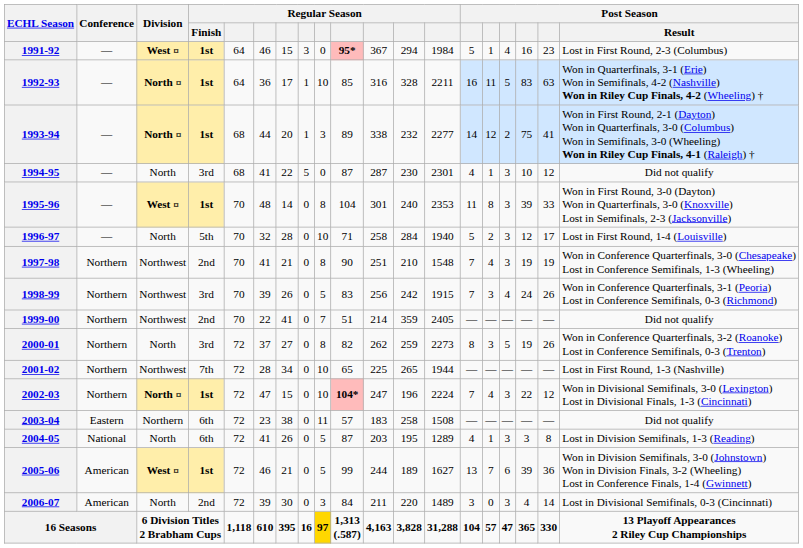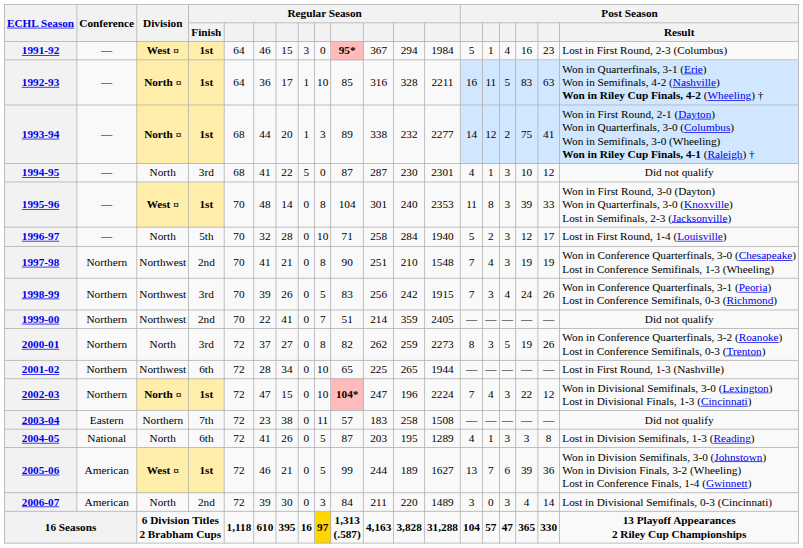 <table class="wikitable" style="text-align: center; font-size: 95%">
 <tr>
 <th rowspan="2"><a href='#'>ECHL Season</a></th>
 <th rowspan="2">Conference</th>
 <th rowspan="2">Division</th>
 <th colspan="10">Regular Season</th>
 <th colspan="7">Post Season</th>
 </tr>
 <tr>
 <th>Finish</th>
 <th></th>
 <th></th>
 <th></th>
 <th></th>
 <th></th>
 <th></th>
 <th></th>
 <th></th>
 <th></th>
 <th></th>
 <th></th>
 <th></th>
 <th></th>
 <th></th>
 <th>Result</th>
 </tr>
 <tr>
 <th><a href='#'>1991-92</a></th>
 <td>—</td>
 <td style="background: #ffeeaa;"><strong>West ¤</strong></td>
 <td style="background: #ffeeaa;"><strong>1st</strong></td>
 <td>64</td>
 <td>46</td>
 <td>15</td>
 <td>3</td>
 <td>0</td>
 <td style="background: #ffbbbb;"><strong>95*</strong></td>
 <td>367</td>
 <td>294</td>
 <td>1984</td>
 <td>5</td>
 <td>1</td>
 <td>4</td>
 <td>16</td>
 <td>23</td>
 <td align="left">Lost in First Round, 2-3 (Columbus)</td>
 </tr>
 <tr>
 <th><a href='#'>1992-93</a></th>
 <td>—</td>
 <td style="background: #ffeeaa;"><strong>North ¤</strong></td>
 <td style="background: #ffeeaa;"><strong>1st</strong></td>
 <td>64</td>
 <td>36</td>
 <td>17</td>
 <td>1</td>
 <td>10</td>
 <td>85</td>
 <td>316</td>
 <td>328</td>
 <td>2211</td>
 <td style="background: #d0e7ff;">16</td>
 <td style="background: #d0e7ff;">11</td>
 <td style="background: #d0e7ff;">5</td>
 <td style="background: #d0e7ff;">83</td>
 <td style="background: #d0e7ff;">63</td>
 <td style="background: #d0e7ff;" align="left">Won in Quarterfinals, 3-1 (<a href='#'>Erie</a>)<br>Won in Semifinals, 4-2 (<a href='#'>Nashville</a>)<br><strong>Won in Riley Cup Finals, 4-2</strong> (<a href='#'>Wheeling</a>) †</td>
 </tr>
 <tr>
 <th><a href='#'>1993-94</a></th>
 <td>—</td>
 <td style="background: #ffeeaa;"><strong>North ¤</strong></td>
 <td style="background: #ffeeaa;"><strong>1st</strong></td>
 <td>68</td>
 <td>44</td>
 <td>20</td>
 <td>1</td>
 <td>3</td>
 <td>89</td>
 <td>338</td>
 <td>232</td>
 <td>2277</td>
 <td style="background: #d0e7ff;">14</td>
 <td style="background: #d0e7ff;">12</td>
 <td style="background: #d0e7ff;">2</td>
 <td style="background: #d0e7ff;">75</td>
 <td style="background: #d0e7ff;">41</td>
 <td style="background: #d0e7ff;" align="left">Won in First Round, 2-1 (<a href='#'>Dayton</a>)<br>Won in Quarterfinals, 3-0 (<a href='#'>Columbus</a>)<br>Won in Semifinals, 3-0 (Wheeling)<br><strong>Won in Riley Cup Finals, 4-1</strong> (<a href='#'>Raleigh</a>) †</td>
 </tr>
 <tr>
 <th><a href='#'>1994-95</a></th>
 <td>—</td>
 <td>North</td>
 <td>3rd</td>
 <td>68</td>
 <td>41</td>
 <td>22</td>
 <td>5</td>
 <td>0</td>
 <td>87</td>
 <td>287</td>
 <td>230</td>
 <td>2301</td>
 <td>4</td>
 <td>1</td>
 <td>3</td>
 <td>10</td>
 <td>12</td>
 <td>Did not qualify</td>
 </tr>
 <tr>
 <th><a href='#'>1995-96</a></th>
 <td>—</td>
 <td style="background: #ffeeaa;"><strong>West ¤</strong></td>
 <td style="background: #ffeeaa;"><strong>1st</strong></td>
 <td>70</td>
 <td>48</td>
 <td>14</td>
 <td>0</td>
 <td>8</td>
 <td>104</td>
 <td>301</td>
 <td>240</td>
 <td>2353</td>
 <td>11</td>
 <td>8</td>
 <td>3</td>
 <td>39</td>
 <td>33</td>
 <td align="left">Won in First Round, 3-0 (Dayton)<br>Won in Quarterfinals, 3-0 (<a href='#'>Knoxville</a>)<br>Lost in Semifinals, 2-3 (<a href='#'>Jacksonville</a>)</td>
 </tr>
 <tr>
 <th><a href='#'>1996-97</a></th>
 <td>—</td>
 <td>North</td>
 <td>5th</td>
 <td>70</td>
 <td>32</td>
 <td>28</td>
 <td>0</td>
 <td>10</td>
 <td>71</td>
 <td>258</td>
 <td>284</td>
 <td>1940</td>
 <td>5</td>
 <td>2</td>
 <td>3</td>
 <td>12</td>
 <td>17</td>
 <td align="left">Lost in First Round, 1-4 (<a href='#'>Louisville</a>)</td>
 </tr>
 <tr>
 <th><a href='#'>1997-98</a></th>
 <td>Northern</td>
 <td>Northwest</td>
 <td>2nd</td>
 <td>70</td>
 <td>41</td>
 <td>21</td>
 <td>0</td>
 <td>8</td>
 <td>90</td>
 <td>251</td>
 <td>210</td>
 <td>1548</td>
 <td>7</td>
 <td>4</td>
 <td>3</td>
 <td>19</td>
 <td>19</td>
 <td align="left">Won in Conference Quarterfinals, 3-0 (<a href='#'>Chesapeake</a>)<br>Lost in Conference Semifinals, 1-3 (Wheeling)</td>
 </tr>
 <tr>
 <th><a href='#'>1998-99</a></th>
 <td>Northern</td>
 <td>Northwest</td>
 <td>3rd</td>
 <td>70</td>
 <td>39</td>
 <td>26</td>
 <td>0</td>
 <td>5</td>
 <td>83</td>
 <td>256</td>
 <td>242</td>
 <td>1915</td>
 <td>7</td>
 <td>3</td>
 <td>4</td>
 <td>24</td>
 <td>26</td>
 <td align="left">Won in Conference Quarterfinals, 3-1 (<a href='#'>Peoria</a>)<br>Lost in Conference Semifinals, 0-3 (<a href='#'>Richmond</a>)</td>
 </tr>
 <tr>
 <th><a href='#'>1999-00</a></th>
 <td>Northern</td>
 <td>Northwest</td>
 <td>2nd</td>
 <td>70</td>
 <td>22</td>
 <td>41</td>
 <td>0</td>
 <td>7</td>
 <td>51</td>
 <td>214</td>
 <td>359</td>
 <td>2405</td>
 <td>—</td>
 <td>—</td>
 <td>—</td>
 <td>—</td>
 <td>—</td>
 <td>Did not qualify</td>
 </tr>
 <tr>
 <th><a href='#'>2000-01</a></th>
 <td>Northern</td>
 <td>North</td>
 <td>3rd</td>
 <td>72</td>
 <td>37</td>
 <td>27</td>
 <td>0</td>
 <td>8</td>
 <td>82</td>
 <td>262</td>
 <td>259</td>
 <td>2273</td>
 <td>8</td>
 <td>3</td>
 <td>5</td>
 <td>19</td>
 <td>26</td>
 <td align="left">Won in Conference Quarterfinals, 3-2 (<a href='#'>Roanoke</a>)<br>Lost in Conference Semifinals, 0-3 (<a href='#'>Trenton</a>)</td>
 </tr>
 <tr>
 <th><a href='#'>2001-02</a></th>
 <td>Northern</td>
 <td>Northwest</td>
-<td>7th</td>
+<td>6th</td>
 <td>72</td>
 <td>28</td>
 <td>34</td>
 <td>0</td>
 <td>10</td>
 <td>65</td>
 <td>225</td>
 <td>265</td>
 <td>1944</td>
 <td>—</td>
 <td>—</td>
 <td>—</td>
 <td>—</td>
 <td>—</td>
 <td align="left">Lost in First Round, 1-3 (Nashville)</td>
 </tr>
 <tr>
 <th><a href='#'>2002-03</a></th>
 <td>Northern</td>
 <td style="background: #ffeeaa;"><strong>North ¤</strong></td>
 <td style="background: #ffeeaa;"><strong>1st</strong></td>
 <td>72</td>
 <td>47</td>
 <td>15</td>
 <td>0</td>
 <td>10</td>
 <td style="background: #ffbbbb;"><strong>104*</strong></td>
 <td>247</td>
 <td>196</td>
 <td>2224</td>
 <td>7</td>
 <td>4</td>
 <td>3</td>
 <td>22</td>
 <td>12</td>
 <td align="left">Won in Divisional Semifinals, 3-0 (<a href='#'>Lexington</a>)<br>Lost in Divisional Finals, 1-3 (<a href='#'>Cincinnati</a>)</td>
 </tr>
 <tr>
 <th><a href='#'>2003-04</a></th>
 <td>Eastern</td>
 <td>Northern</td>
-<td>6th</td>
+<td>7th</td>
 <td>72</td>
 <td>23</td>
 <td>38</td>
 <td>0</td>
 <td>11</td>
 <td>57</td>
 <td>183</td>
 <td>258</td>
 <td>1508</td>
 <td>—</td>
 <td>—</td>
 <td>—</td>
 <td>—</td>
 <td>—</td>
 <td>Did not qualify</td>
 </tr>
 <tr>
 <th><a href='#'>2004-05</a></th>
 <td>National</td>
 <td>North</td>
 <td>6th</td>
 <td>72</td>
 <td>41</td>
 <td>26</td>
 <td>0</td>
 <td>5</td>
 <td>87</td>
 <td>203</td>
 <td>195</td>
 <td>1289</td>
 <td>4</td>
 <td>1</td>
 <td>3</td>
 <td>3</td>
 <td>8</td>
 <td align="left">Lost in Division Semifinals, 1-3 (<a href='#'>Reading</a>)</td>
 </tr>
 <tr>
 <th><a href='#'>2005-06</a></th>
 <td>American</td>
 <td style="background: #ffeeaa;"><strong>West ¤</strong></td>
 <td style="background: #ffeeaa;"><strong>1st</strong></td>
 <td>72</td>
 <td>46</td>
 <td>21</td>
 <td>0</td>
 <td>5</td>
 <td>99</td>
 <td>244</td>
 <td>189</td>
 <td>1627</td>
 <td>13</td>
 <td>7</td>
 <td>6</td>
 <td>39</td>
 <td>36</td>
 <td align="left">Won in Division Semifinals, 3-0 (<a href='#'>Johnstown</a>)<br>Won in Division Finals, 3-2 (Wheeling)<br>Lost in Conference Finals, 1-4 (<a href='#'>Gwinnett</a>)</td>
 </tr>
 <tr>
 <th><a href='#'>2006-07</a></th>
 <td>American</td>
 <td>North</td>
 <td>2nd</td>
 <td>72</td>
 <td>39</td>
 <td>30</td>
 <td>0</td>
 <td>3</td>
 <td>84</td>
 <td>211</td>
 <td>220</td>
 <td>1489</td>
 <td>3</td>
 <td>0</td>
 <td>3</td>
 <td>4</td>
 <td>14</td>
 <td align="left">Lost in Divisional Semifinals, 0-3 (Cincinnati)</td>
 </tr>
 <tr>
 <th colspan="2">16 Seasons</th>
 <td colspan="2"><strong>6 Division Titles<br>2 Brabham Cups</strong></td>
 <td><strong>1,118</strong></td>
 <td><strong>610</strong></td>
 <td><strong>395</strong></td>
 <td><strong>16</strong></td>
 <td style="background: gold;"><strong>97</strong></td>
 <td><strong>1,313<br>(.587)</strong></td>
 <td><strong>4,163</strong></td>
 <td><strong>3,828</strong></td>
 <td><strong>31,288</strong></td>
 <td><strong>104</strong></td>
 <td><strong>57</strong></td>
 <td><strong>47</strong></td>
 <td><strong>365</strong></td>
 <td><strong>330</strong></td>
 <td><strong>13 Playoff Appearances<br>2 Riley Cup Championships</strong></td>
 </tr>
 </table>
